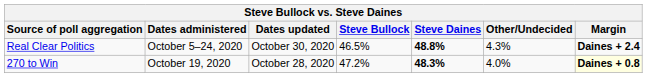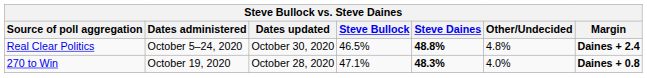 <table class="wikitable sortable">
 <tr>
 <th colspan="7">Steve Bullock vs. Steve Daines</th>
 </tr>
 <tr>
 <th>Source of poll aggregation</th>
 <th>Dates administered</th>
 <th>Dates updated</th>
 <th><a href='#'>Steve Bullock</a></th>
 <th><a href='#'>Steve Daines</a></th>
 <th>Other/Undecided</th>
 <th>Margin</th>
 </tr>
 <tr>
 <td><a href='#'>Real Clear Politics</a></td>
 <td>October 5–24, 2020</td>
 <td>October 30, 2020</td>
 <td>46.5%</td>
 <td><strong>48.8%</strong></td>
-<td>4.3%</td>
+<td>4.8%</td>
 <td><strong>Daines + 2.4</strong></td>
 </tr>
 <tr>
 <td><a href='#'>270 to Win</a></td>
 <td>October 19, 2020</td>
 <td>October 28, 2020</td>
-<td>47.2%</td>
+<td>47.1%</td>
 <td><strong>48.3%</strong></td>
 <td>4.0%</td>
-<td style="background: lightyellow;"><strong>Daines + 0.8</strong></td>
+<td><strong>Daines + 0.8</strong></td>
 </tr>
 </table>
